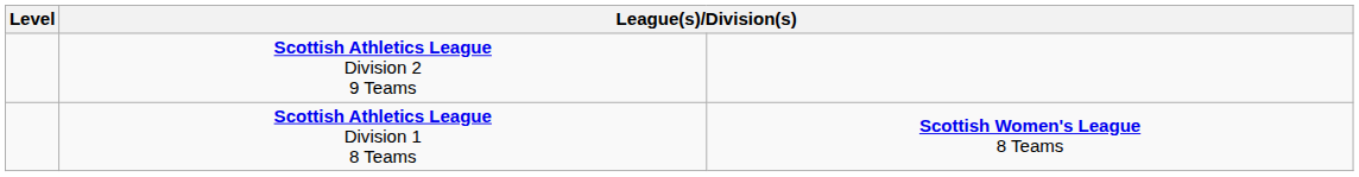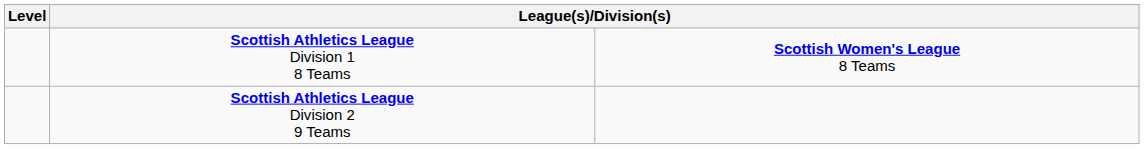 <table class="wikitable" style="text-align: center;">
 <tr>
 <th colspan="1" width="4%">Level</th>
 <th colspan="2" width="96%">League(s)/Division(s)</th>
 </tr>
 <tr>
 <td colspan="1" width="4%"></td>
+<td colspan="1" width="48%"><strong><a href='#'>Scottish Athletics League</a></strong><br> Division 1 <br> 8 Teams</td>
+<td colspan="1" width="48%"><strong><a href='#'>Scottish Women's League</a></strong><br> 8 Teams</td>
+</tr>
+<tr>
+<td colspan="1" width="4%"></td>
 <td colspan="1" width="48%"><strong><a href='#'>Scottish Athletics League</a></strong><br> Division 2 <br> 9 Teams</td>
 <td colspan="1" width="48%"></td>
 </tr>
-<tr>
-<td colspan="1" width="4%"></td>
-<td colspan="1" width="48%"><strong><a href='#'>Scottish Athletics League</a></strong><br> Division 1 <br> 8 Teams</td>
-<td colspan="1" width="48%"><strong><a href='#'>Scottish Women's League</a></strong><br> 8 Teams</td>
-</tr>
 </table>
